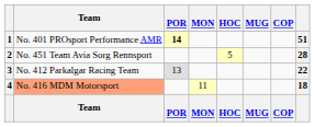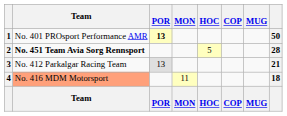 <table align=left| class="wikitable" style="font-size: 85%; text-align: center">
 <tr valign="top">
 <th valign=middle></th>
 <th valign=middle>Team</th>
 <th><br><a href='#'>POR</a></th>
 <th><br><a href='#'>MON</a></th>
 <th><br><a href='#'>HOC</a></th>
+<th><br><a href='#'>COP</a></th>
 <th><br><a href='#'>MUG</a></th>
-<th><br><a href='#'>COP</a></th>
 <th valign=middle>  </th>
 </tr>
 <tr>
 <th>1</th>
 <td align=left> No. 401 PROsport Performance <a href='#'>AMR</a></td>
-<td style="background:#FFFFBF;"><strong>14</strong></td>
+<td style="background:#FFFFBF;"><strong>13</strong></td>
 <td></td>
 <td></td>
 <td></td>
 <td></td>
-<th>51</th>
+<th>50</th>
 </tr>
 <tr>
 <th>2</th>
-<td align=left> No. 451 Team Avia Sorg Rennsport</td>
+<td align=left><strong> No. 451 Team Avia Sorg Rennsport</strong></td>
 <td></td>
 <td></td>
 <td style="background:#FFFFBF;">5</td>
 <td></td>
 <td></td>
 <th>28</th>
 </tr>
 <tr>
 <th>3</th>
 <td align=left> No. 412 Parkalgar Racing Team</td>
 <td style="background:#DFDFDF;">13</td>
 <td></td>
 <td></td>
 <td></td>
 <td></td>
-<th>22</th>
+<th>21</th>
 </tr>
 <tr>
 <th>4</th>
 <td align=left style="background: lightsalmon;"> No. 416 MDM Motorsport</td>
 <td></td>
 <td style="background:#FFFFBF;">11</td>
 <td></td>
 <td></td>
 <td></td>
 <th>18</th>
 </tr>
 <tr>
 <th valign=middle></th>
 <th valign=middle>Team</th>
 <th><br><a href='#'>POR</a></th>
 <th><br><a href='#'>MON</a></th>
 <th><br><a href='#'>HOC</a></th>
+<th><br><a href='#'>COP</a></th>
 <th><br><a href='#'>MUG</a></th>
-<th><br><a href='#'>COP</a></th>
 <th valign=middle>  </th>
 </tr>
 </table>
